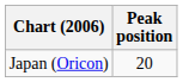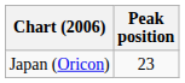 <table class="wikitable sortable plainrowheaders">
 <tr>
 <th scope="col">Chart (2006)</th>
 <th scope="col">Peak<br>position</th>
 </tr>
 <tr>
 <td>Japan (<a href='#'>Oricon</a>)</td>
-<td style="text-align:center;">20</td>
+<td style="text-align:center;">23</td>
 </tr>
 </table>
